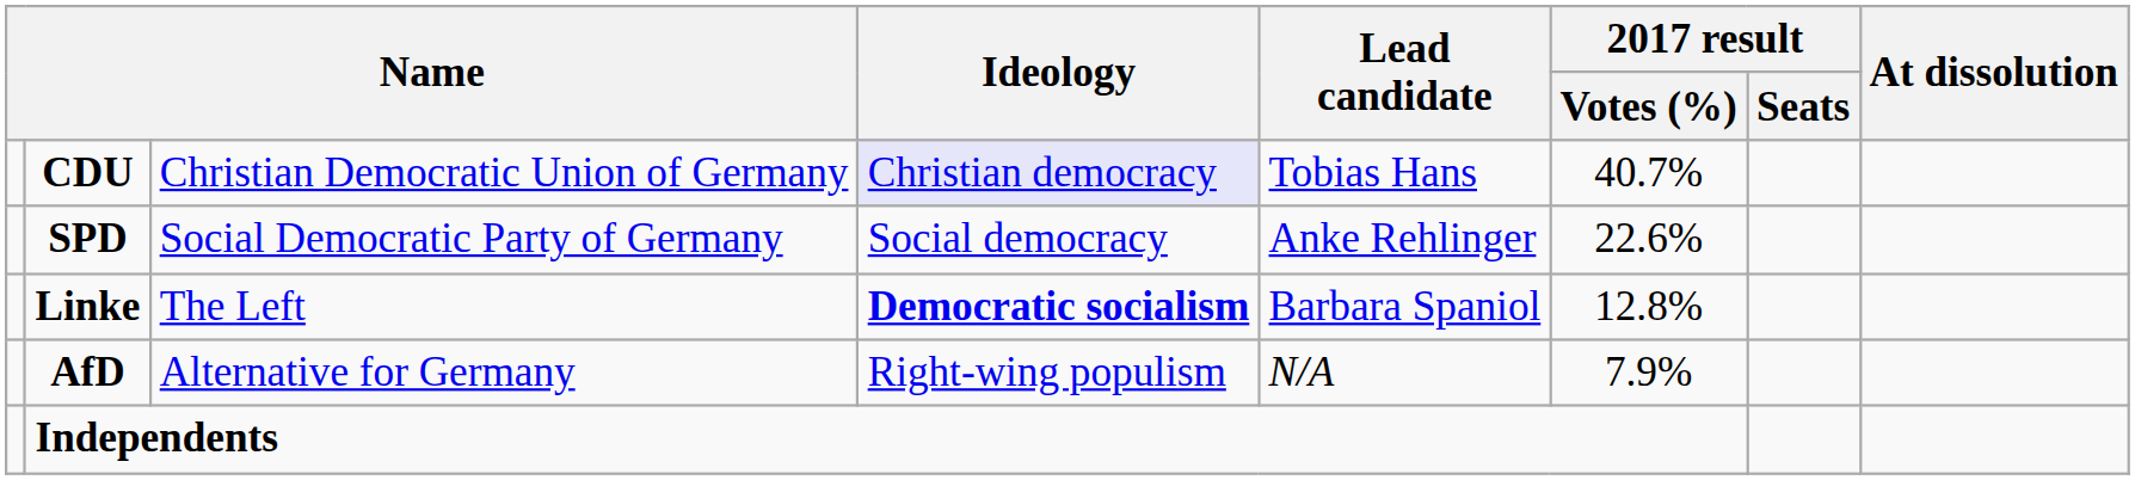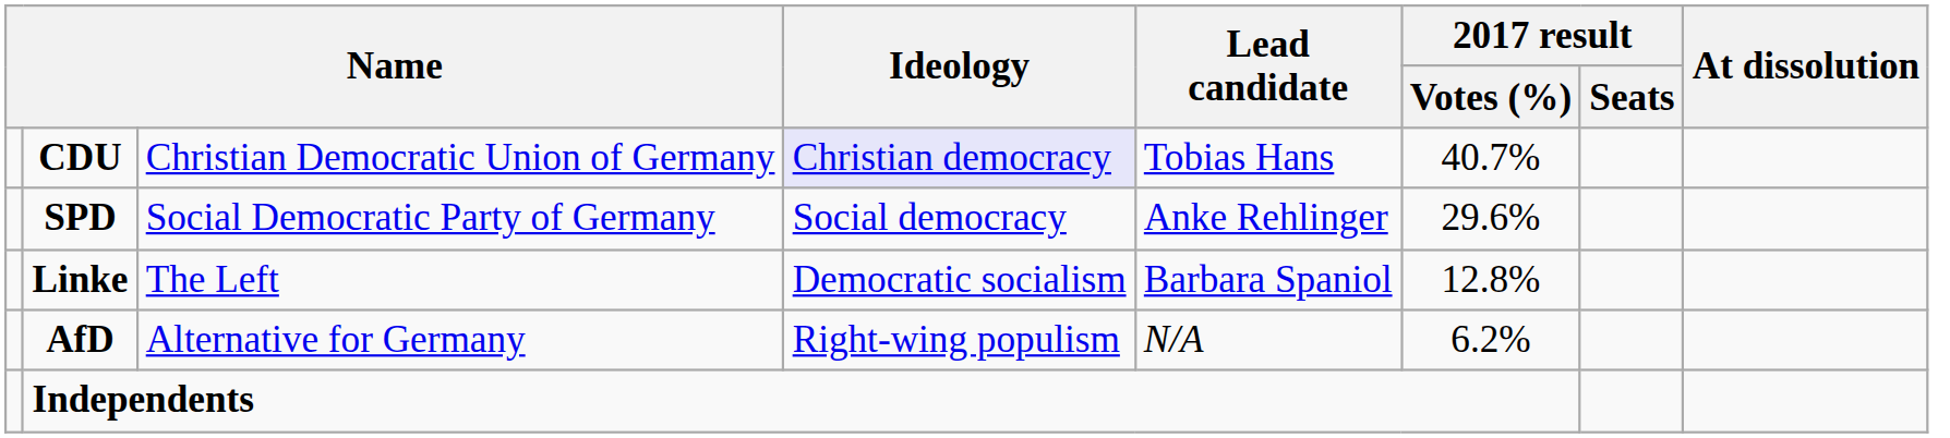 <table class="wikitable">
 <tr>
 <th rowspan=2 colspan=3>Name</th>
 <th rowspan=2>Ideology</th>
 <th rowspan=2>Lead<br>candidate</th>
 <th colspan=2>2017 result</th>
 <th rowspan=2>At dissolution</th>
 </tr>
 <tr>
 <th>Votes (%)</th>
 <th>Seats</th>
 </tr>
 <tr>
 <td bgcolor=></td>
 <td align=center><strong>CDU</strong></td>
 <td><a href='#'>Christian Democratic Union of Germany</a><br></td>
 <td style="background: lavender;"><a href='#'>Christian democracy</a></td>
 <td><a href='#'>Tobias Hans</a></td>
 <td align=center>40.7%</td>
 <td></td>
 <td></td>
 </tr>
 <tr>
 <td bgcolor=></td>
 <td align=center><strong>SPD</strong></td>
 <td><a href='#'>Social Democratic Party of Germany</a><br></td>
 <td><a href='#'>Social democracy</a></td>
 <td><a href='#'>Anke Rehlinger</a></td>
-<td align=center>22.6%</td>
+<td align=center>29.6%</td>
 <td></td>
 <td></td>
 </tr>
 <tr>
 <td bgcolor=></td>
 <td align=center><strong>Linke</strong></td>
 <td><a href='#'>The Left</a><br></td>
-<td><strong><a href='#'>Democratic socialism</a></strong></td>
+<td><a href='#'>Democratic socialism</a></td>
 <td><a href='#'>Barbara Spaniol</a></td>
 <td align=center>12.8%</td>
 <td></td>
 <td></td>
 </tr>
 <tr>
 <td bgcolor=></td>
 <td align=center><strong>AfD</strong></td>
 <td><a href='#'>Alternative for Germany</a><br></td>
 <td><a href='#'>Right-wing populism</a></td>
 <td><em>N/A</em></td>
-<td align=center>7.9%</td>
+<td align=center>6.2%</td>
 <td></td>
 <td></td>
 </tr>
 <tr>
 <td bgcolor=></td>
 <td colspan=5><strong>Independents</strong></td>
 <td></td>
 <td></td>
 </tr>
 </table>
